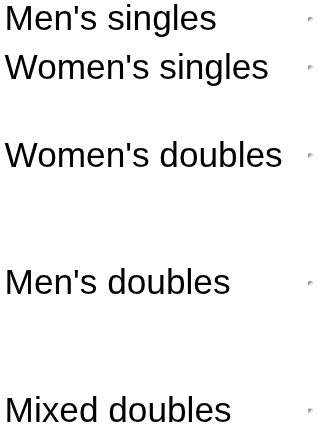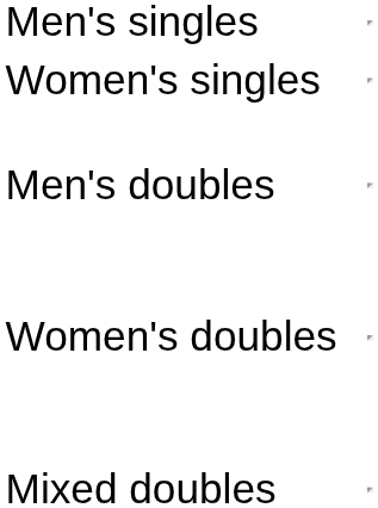 <table>
 <tr>
 <td>Men's singles</td>
 <td></td>
 <td></td>
 <td><hr></td>
 </tr>
 <tr>
 <td>Women's singles</td>
 <td></td>
 <td></td>
 <td><hr></td>
 </tr>
 <tr>
-<td>Women's doubles</td>
+<td>Men's doubles</td>
 <td><br></td>
 <td><br></td>
 <td><br><hr><br></td>
 </tr>
 <tr>
-<td>Men's doubles</td>
+<td>Women's doubles</td>
 <td><br></td>
 <td><br></td>
 <td><br><hr><br></td>
 </tr>
 <tr>
 <td>Mixed doubles</td>
 <td><br></td>
 <td><br></td>
 <td><br><hr><br></td>
 </tr>
 </table>
